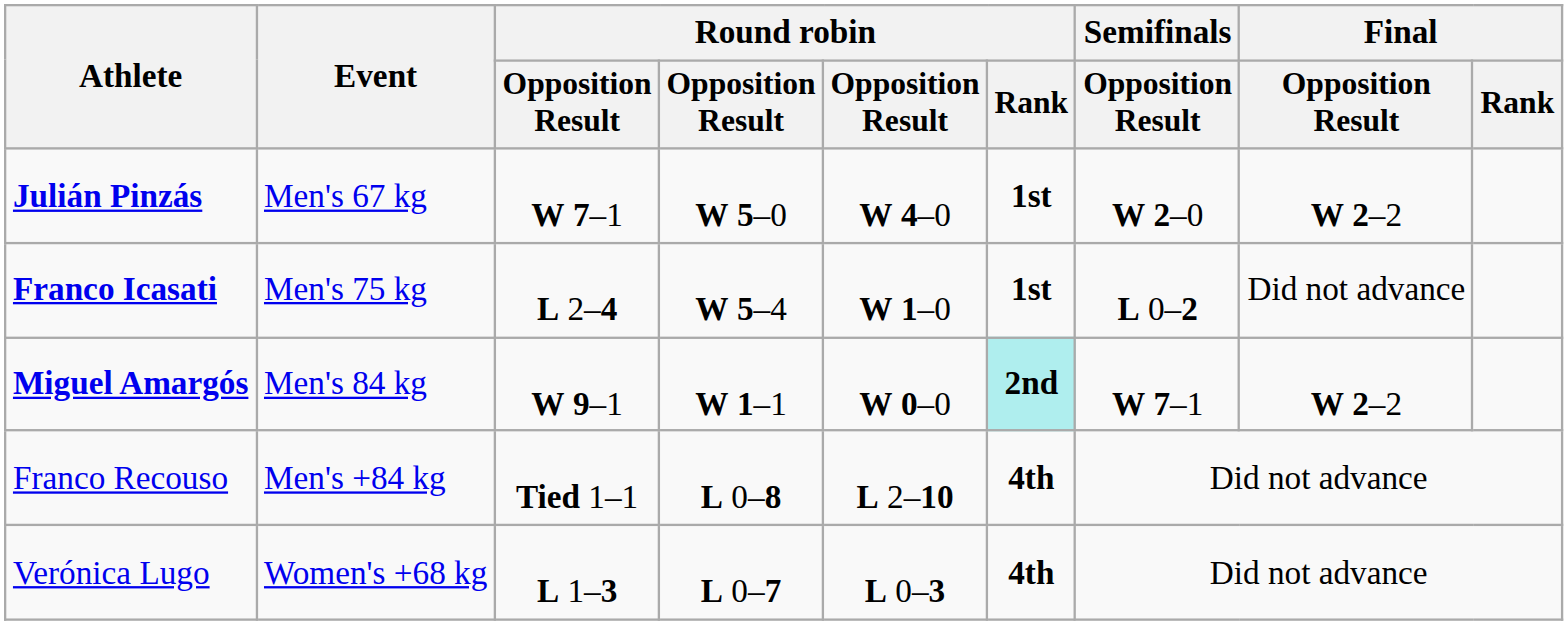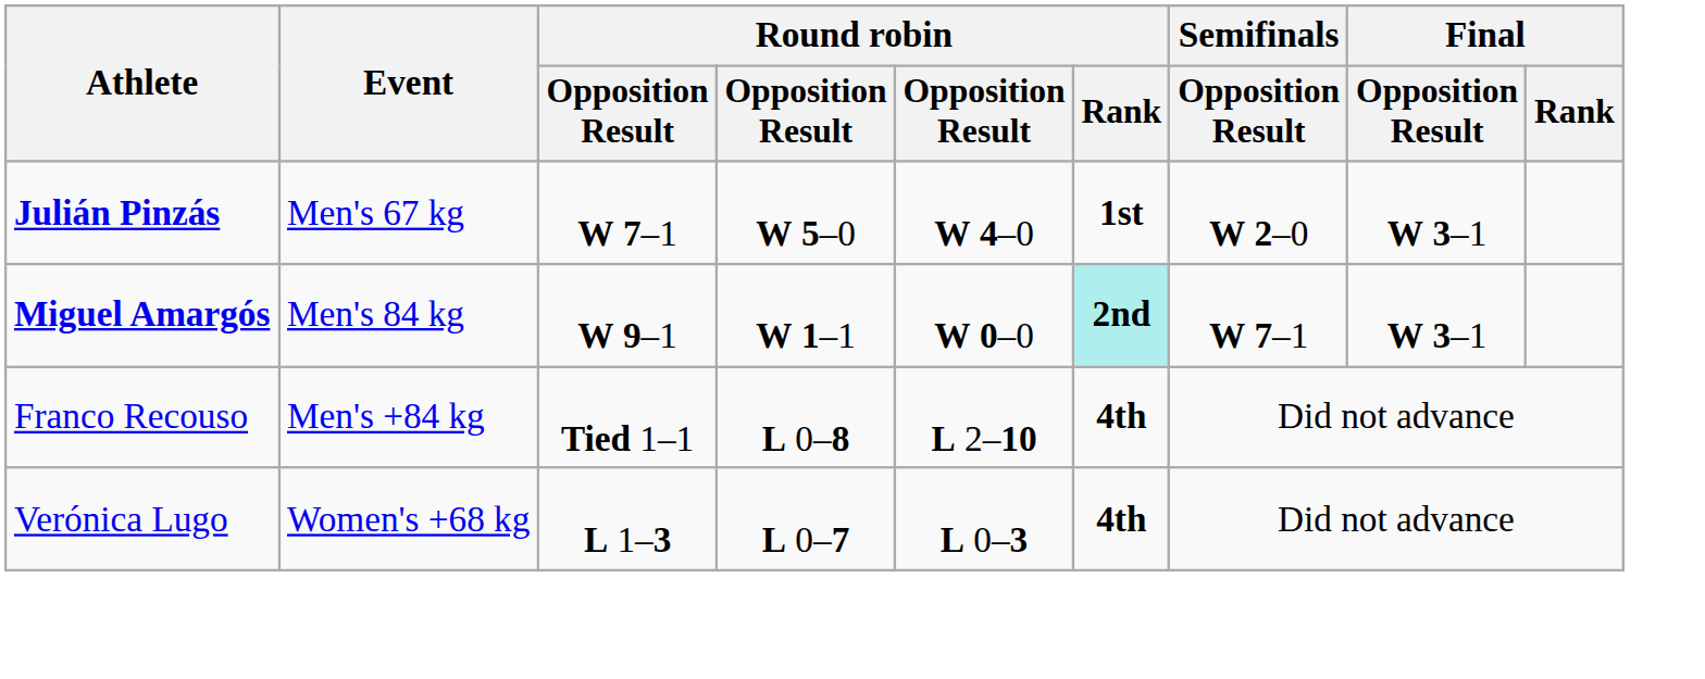 <table class="wikitable" border="1" style="font-size:90%">
 <tr>
 <th rowspan=2>Athlete</th>
 <th rowspan=2>Event</th>
 <th colspan=4>Round robin</th>
 <th>Semifinals</th>
 <th colspan=2>Final</th>
 </tr>
 <tr style="font-size:95%">
 <th>Opposition<br>Result</th>
 <th>Opposition<br>Result</th>
 <th>Opposition<br>Result</th>
 <th>Rank</th>
 <th>Opposition<br>Result</th>
 <th>Opposition<br>Result</th>
 <th>Rank</th>
 </tr>
 <tr align=center>
 <td align=left><strong><a href='#'>Julián Pinzás</a></strong></td>
 <td align=left><a href='#'>Men's 67 kg</a></td>
 <td><br><strong>W</strong> <strong>7</strong>–1</td>
 <td><br><strong>W</strong> <strong>5</strong>–0</td>
 <td><br><strong>W</strong> <strong>4</strong>–0</td>
 <td><strong>1st</strong></td>
 <td><br><strong>W</strong> <strong>2</strong>–0</td>
-<td><br><strong>W</strong> <strong>2</strong>–2</td>
-<td></td>
-</tr>
-<tr align=center>
-<td align=left><strong><a href='#'>Franco Icasati</a></strong></td>
-<td align=left><a href='#'>Men's 75 kg</a></td>
-<td><br><strong>L</strong> 2–<strong>4</strong></td>
-<td><br><strong>W</strong> <strong>5</strong>–4</td>
-<td><br><strong>W</strong> <strong>1</strong>–0</td>
-<td><strong>1st</strong></td>
-<td><br><strong>L</strong> 0–<strong>2</strong></td>
-<td>Did not advance</td>
+<td><br><strong>W</strong> <strong>3</strong>–1</td>
 <td></td>
 </tr>
 <tr align=center>
 <td align=left><strong><a href='#'>Miguel Amargós</a></strong></td>
 <td align=left><a href='#'>Men's 84 kg</a></td>
 <td><br><strong>W</strong> <strong>9</strong>–1</td>
 <td><br><strong>W</strong> <strong>1</strong>–1</td>
 <td><br><strong>W</strong> <strong>0</strong>–0</td>
 <td style="background: paleturquoise;"><strong>2nd</strong></td>
 <td><br><strong>W</strong> <strong>7</strong>–1</td>
-<td><br><strong>W</strong> <strong>2</strong>–2</td>
+<td><br><strong>W</strong> <strong>3</strong>–1</td>
 <td></td>
 </tr>
 <tr align=center>
 <td align=left><a href='#'>Franco Recouso</a></td>
 <td align=left><a href='#'>Men's +84 kg</a></td>
 <td><br><strong>Tied</strong> 1–1</td>
 <td><br><strong>L</strong> 0–<strong>8</strong></td>
 <td><br><strong>L</strong> 2–<strong>10</strong></td>
 <td><strong>4th</strong></td>
 <td colspan=3>Did not advance</td>
 </tr>
 <tr align=center>
 <td align=left><a href='#'>Verónica Lugo</a></td>
 <td align=left><a href='#'>Women's +68 kg</a></td>
 <td><br><strong>L</strong> 1–<strong>3</strong></td>
 <td><br><strong>L</strong> 0–<strong>7</strong></td>
 <td><br><strong>L</strong> 0–<strong>3</strong></td>
 <td><strong>4th</strong></td>
 <td colspan=3>Did not advance</td>
 </tr>
 </table>
